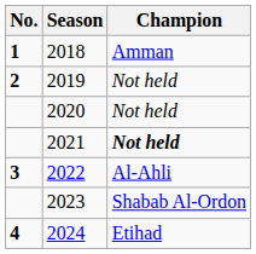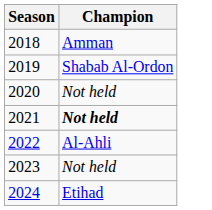 <table class="wikitable sortable">
 <tr>
-<th>No.</th>
 <th>Season</th>
 <th>Champion</th>
 </tr>
 <tr>
-<td><strong>1</strong></td>
 <td>2018</td>
 <td><a href='#'>Amman</a></td>
 </tr>
 <tr>
-<td><strong>2</strong></td>
 <td>2019</td>
-<td><em>Not held</em></td>
+<td><a href='#'>Shabab Al-Ordon</a></td>
 </tr>
 <tr>
-<td></td>
 <td>2020</td>
 <td><em>Not held</em></td>
 </tr>
 <tr>
-<td></td>
 <td>2021</td>
 <td><strong><em>Not held</em></strong></td>
 </tr>
 <tr>
-<td><strong>3</strong></td>
 <td><a href='#'>2022</a></td>
 <td><a href='#'>Al-Ahli</a></td>
 </tr>
 <tr>
-<td></td>
 <td>2023</td>
-<td><a href='#'>Shabab Al-Ordon</a></td>
+<td><em>Not held</em></td>
 </tr>
 <tr>
-<td><strong>4</strong></td>
 <td><a href='#'>2024</a></td>
 <td><a href='#'>Etihad</a></td>
 </tr>
 </table>
